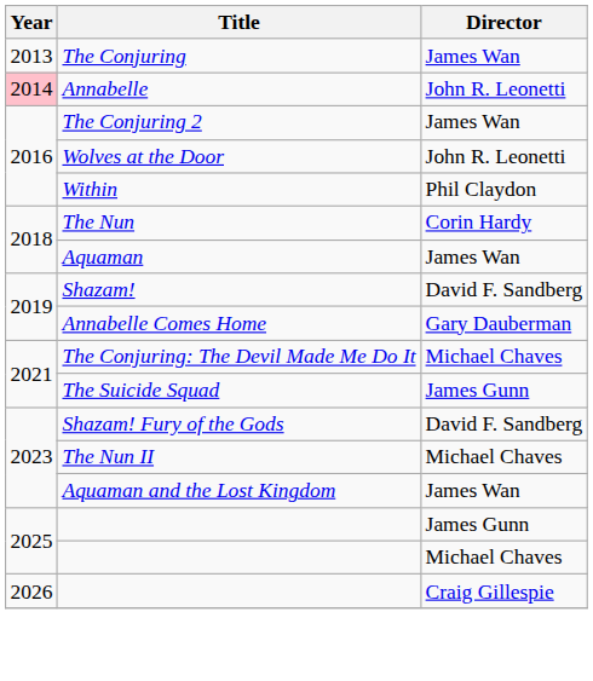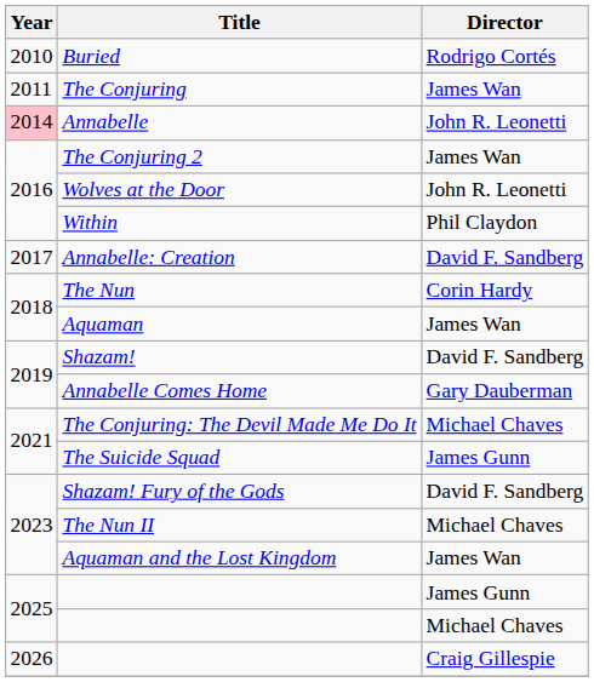 <table class="wikitable">
 <tr>
 <th>Year</th>
 <th>Title</th>
 <th>Director</th>
 </tr>
 <tr>
-<td>2013</td>
+<td>2010</td>
+<td><em><a href='#'>Buried</a></em></td>
+<td><a href='#'>Rodrigo Cortés</a></td>
+</tr>
+<tr>
+<td>2011</td>
 <td><em><a href='#'>The Conjuring</a></em></td>
 <td><a href='#'>James Wan</a></td>
 </tr>
 <tr>
 <td style="background: pink;">2014</td>
 <td><em><a href='#'>Annabelle</a></em></td>
 <td><a href='#'>John R. Leonetti</a></td>
 </tr>
 <tr>
 <td rowspan="3">2016</td>
 <td><em><a href='#'>The Conjuring 2</a></em></td>
 <td>James Wan</td>
 </tr>
 <tr>
 <td><em><a href='#'>Wolves at the Door</a></em></td>
 <td>John R. Leonetti</td>
 </tr>
 <tr>
 <td><em><a href='#'>Within</a></em></td>
 <td>Phil Claydon</td>
+</tr>
+<tr>
+<td>2017</td>
+<td><em><a href='#'>Annabelle: Creation</a></em></td>
+<td><a href='#'>David F. Sandberg</a></td>
 </tr>
 <tr>
 <td rowspan="2">2018</td>
 <td><em><a href='#'>The Nun</a></em></td>
 <td><a href='#'>Corin Hardy</a></td>
 </tr>
 <tr>
 <td><em><a href='#'>Aquaman</a></em></td>
 <td>James Wan</td>
 </tr>
 <tr>
 <td rowspan="2">2019</td>
 <td><em><a href='#'>Shazam!</a></em></td>
 <td>David F. Sandberg</td>
 </tr>
 <tr>
 <td><em><a href='#'>Annabelle Comes Home</a></em></td>
 <td><a href='#'>Gary Dauberman</a></td>
 </tr>
 <tr>
 <td rowspan="2">2021</td>
 <td><em><a href='#'>The Conjuring: The Devil Made Me Do It</a></em></td>
 <td><a href='#'>Michael Chaves</a></td>
 </tr>
 <tr>
 <td><em><a href='#'>The Suicide Squad</a></em></td>
 <td><a href='#'>James Gunn</a></td>
 </tr>
 <tr>
 <td rowspan="3">2023</td>
 <td><em><a href='#'>Shazam! Fury of the Gods</a></em></td>
 <td>David F. Sandberg</td>
 </tr>
 <tr>
 <td><em><a href='#'>The Nun II</a></em></td>
 <td>Michael Chaves</td>
 </tr>
 <tr>
 <td><em><a href='#'>Aquaman and the Lost Kingdom</a></em></td>
 <td>James Wan</td>
 </tr>
 <tr>
 <td rowspan="2">2025</td>
 <td></td>
 <td>James Gunn</td>
 </tr>
 <tr>
 <td></td>
 <td>Michael Chaves</td>
 </tr>
 <tr>
 <td>2026</td>
 <td></td>
 <td><a href='#'>Craig Gillespie</a></td>
 </tr>
 <tr>
 </tr>
 </table>
